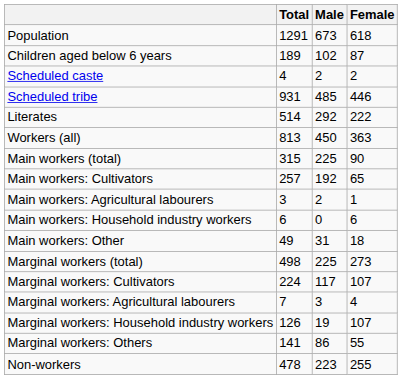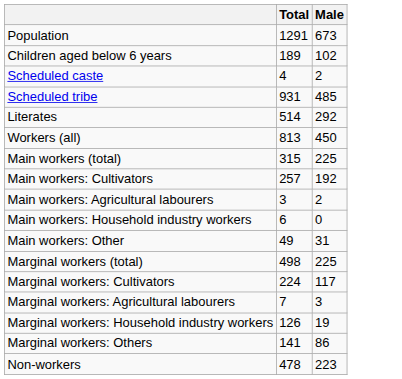 <table class="wikitable sortable">
 <tr>
 <th></th>
 <th>Total</th>
 <th>Male</th>
-<th>Female</th>
 </tr>
 <tr>
 <td>Population</td>
 <td>1291</td>
 <td>673</td>
-<td>618</td>
 </tr>
 <tr>
 <td>Children aged below 6 years</td>
 <td>189</td>
 <td>102</td>
-<td>87</td>
 </tr>
 <tr>
 <td><a href='#'>Scheduled caste</a></td>
 <td>4</td>
-<td>2</td>
 <td>2</td>
 </tr>
 <tr>
 <td><a href='#'>Scheduled tribe</a></td>
 <td>931</td>
 <td>485</td>
-<td>446</td>
 </tr>
 <tr>
 <td>Literates</td>
 <td>514</td>
 <td>292</td>
-<td>222</td>
 </tr>
 <tr>
 <td>Workers (all)</td>
 <td>813</td>
 <td>450</td>
-<td>363</td>
 </tr>
 <tr>
 <td>Main workers (total)</td>
 <td>315</td>
 <td>225</td>
-<td>90</td>
 </tr>
 <tr>
 <td>Main workers: Cultivators</td>
 <td>257</td>
 <td>192</td>
-<td>65</td>
 </tr>
 <tr>
 <td>Main workers: Agricultural labourers</td>
 <td>3</td>
 <td>2</td>
-<td>1</td>
 </tr>
 <tr>
 <td>Main workers: Household industry workers</td>
 <td>6</td>
 <td>0</td>
-<td>6</td>
 </tr>
 <tr>
 <td>Main workers: Other</td>
 <td>49</td>
 <td>31</td>
-<td>18</td>
 </tr>
 <tr>
 <td>Marginal workers (total)</td>
 <td>498</td>
 <td>225</td>
-<td>273</td>
 </tr>
 <tr>
 <td>Marginal workers: Cultivators</td>
 <td>224</td>
 <td>117</td>
-<td>107</td>
 </tr>
 <tr>
 <td>Marginal workers: Agricultural labourers</td>
 <td>7</td>
 <td>3</td>
-<td>4</td>
 </tr>
 <tr>
 <td>Marginal workers: Household industry workers</td>
 <td>126</td>
 <td>19</td>
-<td>107</td>
 </tr>
 <tr>
 <td>Marginal workers: Others</td>
 <td>141</td>
 <td>86</td>
-<td>55</td>
 </tr>
 <tr>
 <td>Non-workers</td>
 <td>478</td>
 <td>223</td>
-<td>255</td>
 </tr>
 </table>
